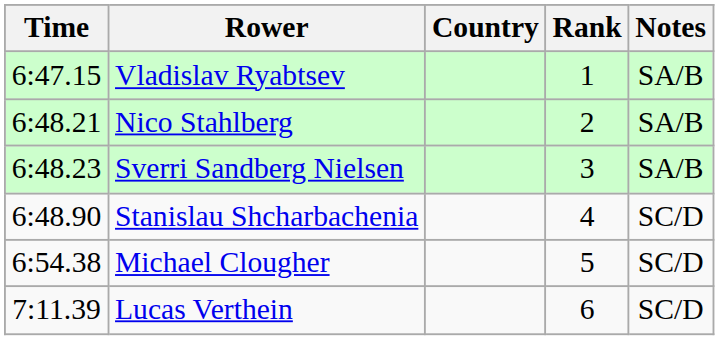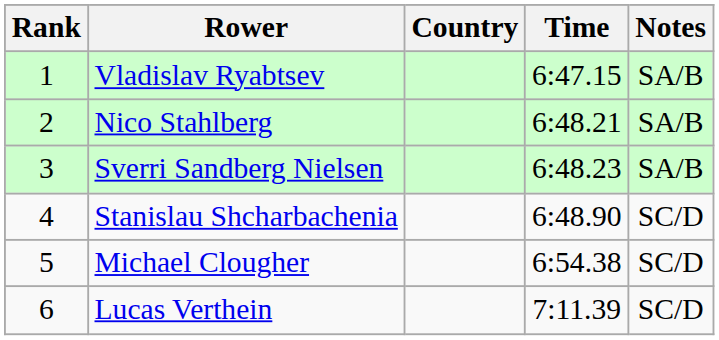 <table class="wikitable" style="text-align:center">
 <tr>
-<th>Time</th>
+<th>Rank</th>
 <th>Rower</th>
 <th>Country</th>
-<th>Rank</th>
+<th>Time</th>
 <th>Notes</th>
 </tr>
 <tr bgcolor=ccffcc>
-<td>6:47.15</td>
+<td>1</td>
 <td align="left"><a href='#'>Vladislav Ryabtsev</a></td>
 <td align="left"></td>
-<td>1</td>
+<td>6:47.15</td>
 <td>SA/B</td>
 </tr>
 <tr bgcolor=ccffcc>
-<td>6:48.21</td>
+<td>2</td>
 <td align="left"><a href='#'>Nico Stahlberg</a></td>
 <td align="left"></td>
-<td>2</td>
+<td>6:48.21</td>
 <td>SA/B</td>
 </tr>
 <tr bgcolor=ccffcc>
-<td>6:48.23</td>
+<td>3</td>
 <td align="left"><a href='#'>Sverri Sandberg Nielsen</a></td>
 <td align="left"></td>
-<td>3</td>
+<td>6:48.23</td>
 <td>SA/B</td>
 </tr>
 <tr>
-<td>6:48.90</td>
+<td>4</td>
 <td align="left"><a href='#'>Stanislau Shcharbachenia</a></td>
 <td align="left"></td>
-<td>4</td>
+<td>6:48.90</td>
 <td>SC/D</td>
 </tr>
 <tr>
-<td>6:54.38</td>
+<td>5</td>
 <td align="left"><a href='#'>Michael Clougher</a></td>
 <td align="left"></td>
-<td>5</td>
+<td>6:54.38</td>
 <td>SC/D</td>
 </tr>
 <tr>
-<td>7:11.39</td>
+<td>6</td>
 <td align="left"><a href='#'>Lucas Verthein</a></td>
 <td align="left"></td>
-<td>6</td>
+<td>7:11.39</td>
 <td>SC/D</td>
 </tr>
 </table>
